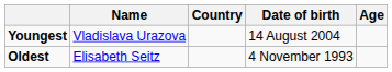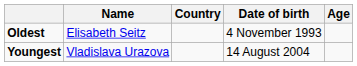 <table class="wikitable">
 <tr>
 <th></th>
 <th><strong>Name</strong></th>
 <th><strong>Country</strong></th>
 <th><strong>Date of birth</strong></th>
 <th><strong>Age</strong></th>
 </tr>
 <tr>
+<td><strong>Oldest</strong></td>
+<td><a href='#'>Elisabeth Seitz</a></td>
+<td></td>
+<td>4 November 1993</td>
+<td></td>
+</tr>
+<tr>
 <td><strong>Youngest</strong></td>
 <td><a href='#'>Vladislava Urazova</a></td>
 <td></td>
 <td>14 August 2004</td>
 <td></td>
 </tr>
-<tr>
-<td><strong>Oldest</strong></td>
-<td><a href='#'>Elisabeth Seitz</a></td>
-<td></td>
-<td>4 November 1993</td>
-<td></td>
-</tr>
 </table>
